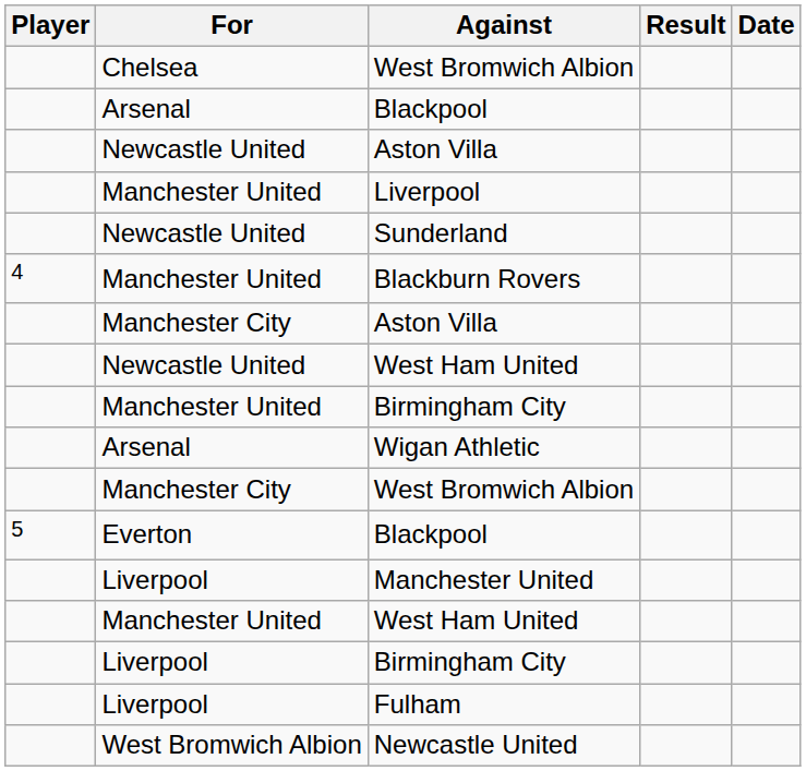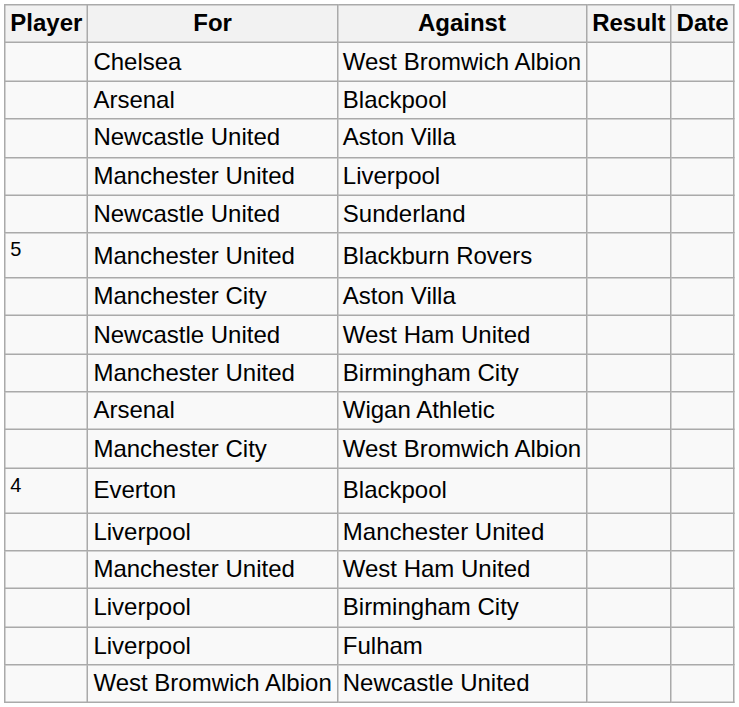 <table class="wikitable sortable">
 <tr>
 <th>Player</th>
 <th>For</th>
 <th>Against</th>
 <th align=center>Result</th>
 <th>Date</th>
 </tr>
 <tr>
 <td></td>
 <td>Chelsea</td>
 <td>West Bromwich Albion</td>
 <td align="center"></td>
 <td></td>
 </tr>
 <tr>
 <td></td>
 <td>Arsenal</td>
 <td>Blackpool</td>
 <td align="center"></td>
 <td></td>
 </tr>
 <tr>
 <td></td>
 <td>Newcastle United</td>
 <td>Aston Villa</td>
 <td align="center"></td>
 <td></td>
 </tr>
 <tr>
 <td></td>
 <td>Manchester United</td>
 <td>Liverpool</td>
 <td align="center"></td>
 <td></td>
 </tr>
 <tr>
 <td></td>
 <td>Newcastle United</td>
 <td>Sunderland</td>
 <td align="center"></td>
 <td></td>
 </tr>
 <tr>
-<td><sup>4</sup></td>
+<td><sup>5</sup></td>
 <td>Manchester United</td>
 <td>Blackburn Rovers</td>
 <td align="center"></td>
 <td></td>
 </tr>
 <tr>
 <td></td>
 <td>Manchester City</td>
 <td>Aston Villa</td>
 <td align="center"></td>
 <td></td>
 </tr>
 <tr>
 <td></td>
 <td>Newcastle United</td>
 <td>West Ham United</td>
 <td align="center"></td>
 <td></td>
 </tr>
 <tr>
 <td></td>
 <td>Manchester United</td>
 <td>Birmingham City</td>
 <td align="center"></td>
 <td></td>
 </tr>
 <tr>
 <td></td>
 <td>Arsenal</td>
 <td>Wigan Athletic</td>
 <td align="center"></td>
 <td></td>
 </tr>
 <tr>
 <td></td>
 <td>Manchester City</td>
 <td>West Bromwich Albion</td>
 <td align="center"></td>
 <td></td>
 </tr>
 <tr>
-<td><sup>5</sup></td>
+<td><sup>4</sup></td>
 <td>Everton</td>
 <td>Blackpool</td>
 <td align="center"></td>
 <td></td>
 </tr>
 <tr>
 <td></td>
 <td>Liverpool</td>
 <td>Manchester United</td>
 <td align="center"></td>
 <td></td>
 </tr>
 <tr>
 <td></td>
 <td>Manchester United</td>
 <td>West Ham United</td>
 <td align="center"></td>
 <td></td>
 </tr>
 <tr>
 <td></td>
 <td>Liverpool</td>
 <td>Birmingham City</td>
 <td align="center"></td>
 <td></td>
 </tr>
 <tr>
 <td></td>
 <td>Liverpool</td>
 <td>Fulham</td>
 <td align="center"></td>
 <td></td>
 </tr>
 <tr>
 <td></td>
 <td>West Bromwich Albion</td>
 <td>Newcastle United</td>
 <td align="center"></td>
 <td></td>
 </tr>
 </table>
